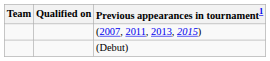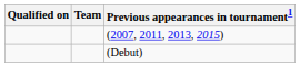 <table class="wikitable sortable" style="text-align: left;">
 <tr>
+<th>Qualified on</th>
 <th>Team</th>
-<th>Qualified on</th>
 <th>Previous appearances in tournament<sup><strong><a href='#'>1</a></strong></sup></th>
 </tr>
 <tr>
 <td></td>
 <td></td>
 <td> (<a href='#'>2007</a>, <a href='#'>2011</a>, <a href='#'>2013</a>, <em><a href='#'>2015</a></em>)</td>
 </tr>
 <tr>
 <td></td>
 <td></td>
 <td> (Debut)</td>
 </tr>
 </table>
